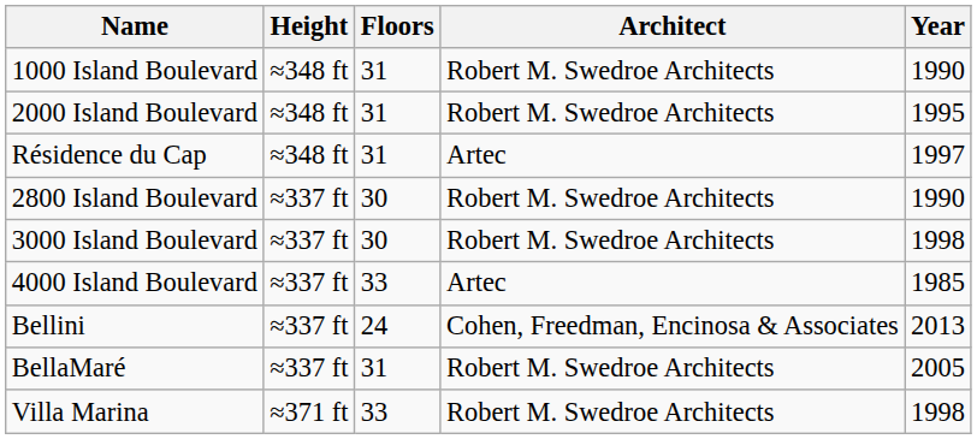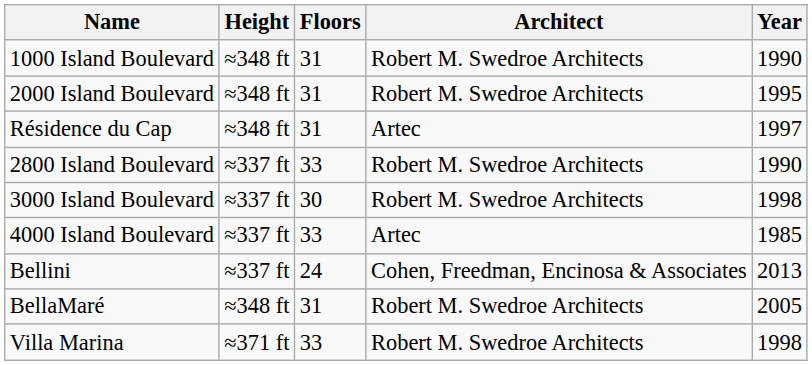 <table class="wikitable sortable">
 <tr>
 <th>Name</th>
 <th>Height</th>
 <th>Floors</th>
 <th>Architect</th>
 <th>Year</th>
 </tr>
 <tr>
 <td>1000 Island Boulevard</td>
 <td>≈348 ft</td>
 <td>31</td>
 <td>Robert M. Swedroe Architects</td>
 <td>1990</td>
 </tr>
 <tr>
 <td>2000 Island Boulevard</td>
 <td>≈348 ft</td>
 <td>31</td>
 <td>Robert M. Swedroe Architects</td>
 <td>1995</td>
 </tr>
 <tr>
 <td>Résidence du Cap</td>
 <td>≈348 ft</td>
 <td>31</td>
 <td>Artec</td>
 <td>1997</td>
 </tr>
 <tr>
 <td>2800 Island Boulevard</td>
 <td>≈337 ft</td>
-<td>30</td>
+<td>33</td>
 <td>Robert M. Swedroe Architects</td>
 <td>1990</td>
 </tr>
 <tr>
 <td>3000 Island Boulevard</td>
 <td>≈337 ft</td>
 <td>30</td>
 <td>Robert M. Swedroe Architects</td>
 <td>1998</td>
 </tr>
 <tr>
 <td>4000 Island Boulevard</td>
 <td>≈337 ft</td>
 <td>33</td>
 <td>Artec</td>
 <td>1985</td>
 </tr>
 <tr>
 <td>Bellini</td>
 <td>≈337 ft</td>
 <td>24</td>
 <td>Cohen, Freedman, Encinosa & Associates</td>
 <td>2013</td>
 </tr>
 <tr>
 <td>BellaMaré</td>
-<td>≈337 ft</td>
+<td>≈348 ft</td>
 <td>31</td>
 <td>Robert M. Swedroe Architects</td>
 <td>2005</td>
 </tr>
 <tr>
 <td>Villa Marina</td>
 <td>≈371 ft</td>
 <td>33</td>
 <td>Robert M. Swedroe Architects</td>
 <td>1998</td>
 </tr>
 </table>
